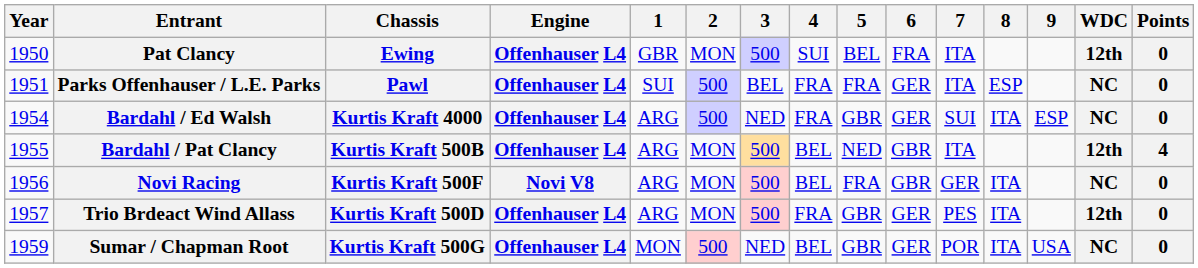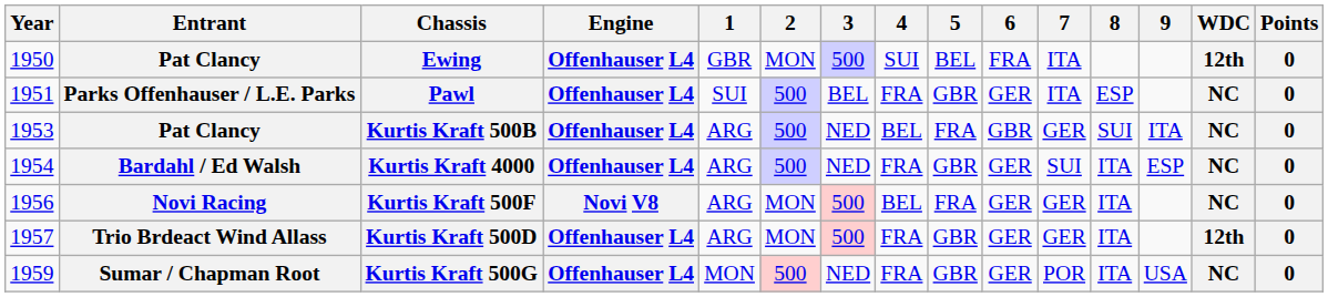 <table class="wikitable" style="text-align:center; font-size:90%">
 <tr>
 <th>Year</th>
 <th>Entrant</th>
 <th>Chassis</th>
 <th>Engine</th>
 <th>1</th>
 <th>2</th>
 <th>3</th>
 <th>4</th>
 <th>5</th>
 <th>6</th>
 <th>7</th>
 <th>8</th>
 <th>9</th>
 <th>WDC</th>
 <th>Points</th>
 </tr>
 <tr>
 <td><a href='#'>1950</a></td>
 <th>Pat Clancy</th>
 <th><a href='#'>Ewing</a></th>
 <th><a href='#'>Offenhauser</a> <a href='#'>L4</a></th>
 <td><a href='#'>GBR</a></td>
 <td><a href='#'>MON</a></td>
 <td style="background:#CFCFFF;"><a href='#'>500</a><br></td>
 <td><a href='#'>SUI</a></td>
 <td><a href='#'>BEL</a></td>
 <td><a href='#'>FRA</a></td>
 <td><a href='#'>ITA</a></td>
 <td></td>
 <td></td>
 <th>12th</th>
 <th>0</th>
 </tr>
 <tr>
 <td><a href='#'>1951</a></td>
 <th>Parks Offenhauser / L.E. Parks</th>
 <th><a href='#'>Pawl</a></th>
 <th><a href='#'>Offenhauser</a> <a href='#'>L4</a></th>
 <td><a href='#'>SUI</a></td>
 <td style="background:#CFCFFF;"><a href='#'>500</a><br></td>
 <td><a href='#'>BEL</a></td>
 <td><a href='#'>FRA</a></td>
-<td><a href='#'>FRA</a></td>
+<td><a href='#'>GBR</a></td>
 <td><a href='#'>GER</a></td>
 <td><a href='#'>ITA</a></td>
 <td><a href='#'>ESP</a></td>
 <td></td>
+<th>NC</th>
+<th>0</th>
+</tr>
+<tr>
+<td><a href='#'>1953</a></td>
+<th>Pat Clancy</th>
+<th><a href='#'>Kurtis Kraft</a> 500B</th>
+<th><a href='#'>Offenhauser</a> <a href='#'>L4</a></th>
+<td><a href='#'>ARG</a></td>
+<td style="background:#CFCFFF;"><a href='#'>500</a><br></td>
+<td><a href='#'>NED</a></td>
+<td><a href='#'>BEL</a></td>
+<td><a href='#'>FRA</a></td>
+<td><a href='#'>GBR</a></td>
+<td><a href='#'>GER</a></td>
+<td><a href='#'>SUI</a></td>
+<td><a href='#'>ITA</a></td>
 <th>NC</th>
 <th>0</th>
 </tr>
 <tr>
 <td><a href='#'>1954</a></td>
 <th><a href='#'>Bardahl</a> / Ed Walsh</th>
 <th><a href='#'>Kurtis Kraft</a> 4000</th>
 <th><a href='#'>Offenhauser</a> <a href='#'>L4</a></th>
 <td><a href='#'>ARG</a></td>
 <td style="background:#CFCFFF;"><a href='#'>500</a><br></td>
 <td><a href='#'>NED</a></td>
 <td><a href='#'>FRA</a></td>
 <td><a href='#'>GBR</a></td>
 <td><a href='#'>GER</a></td>
 <td><a href='#'>SUI</a></td>
 <td><a href='#'>ITA</a></td>
 <td><a href='#'>ESP</a></td>
 <th>NC</th>
 <th>0</th>
 </tr>
 <tr>
-<td><a href='#'>1955</a></td>
-<th><a href='#'>Bardahl</a> / Pat Clancy</th>
-<th><a href='#'>Kurtis Kraft</a> 500B</th>
-<th><a href='#'>Offenhauser</a> <a href='#'>L4</a></th>
-<td><a href='#'>ARG</a></td>
-<td><a href='#'>MON</a></td>
-<td style="background:#FFDF9F;"><a href='#'>500</a><br></td>
-<td><a href='#'>BEL</a></td>
-<td><a href='#'>NED</a></td>
-<td><a href='#'>GBR</a></td>
-<td><a href='#'>ITA</a></td>
-<td></td>
-<td></td>
-<th>12th</th>
-<th>4</th>
-</tr>
-<tr>
 <td><a href='#'>1956</a></td>
 <th><a href='#'>Novi Racing</a></th>
 <th><a href='#'>Kurtis Kraft</a> 500F</th>
 <th><a href='#'>Novi</a> <a href='#'>V8</a></th>
 <td><a href='#'>ARG</a></td>
 <td><a href='#'>MON</a></td>
 <td style="background:#FFCFCF;"><a href='#'>500</a><br></td>
 <td><a href='#'>BEL</a></td>
 <td><a href='#'>FRA</a></td>
-<td><a href='#'>GBR</a></td>
+<td><a href='#'>GER</a></td>
 <td><a href='#'>GER</a></td>
 <td><a href='#'>ITA</a></td>
 <td></td>
 <th>NC</th>
 <th>0</th>
 </tr>
 <tr>
 <td><a href='#'>1957</a></td>
 <th>Trio Brdeact Wind Allass</th>
 <th><a href='#'>Kurtis Kraft</a> 500D</th>
 <th><a href='#'>Offenhauser</a> <a href='#'>L4</a></th>
 <td><a href='#'>ARG</a></td>
 <td><a href='#'>MON</a></td>
 <td style="background:#FFCFCF;"><a href='#'>500</a><br></td>
 <td><a href='#'>FRA</a></td>
 <td><a href='#'>GBR</a></td>
 <td><a href='#'>GER</a></td>
-<td><a href='#'>PES</a></td>
+<td><a href='#'>GER</a></td>
 <td><a href='#'>ITA</a></td>
 <td></td>
 <th>12th</th>
 <th>0</th>
 </tr>
 <tr>
 <td><a href='#'>1959</a></td>
 <th>Sumar / Chapman Root</th>
 <th><a href='#'>Kurtis Kraft</a> 500G</th>
 <th><a href='#'>Offenhauser</a> <a href='#'>L4</a></th>
 <td><a href='#'>MON</a></td>
 <td style="background:#FFCFCF;"><a href='#'>500</a><br></td>
 <td><a href='#'>NED</a></td>
-<td><a href='#'>BEL</a></td>
+<td><a href='#'>FRA</a></td>
 <td><a href='#'>GBR</a></td>
 <td><a href='#'>GER</a></td>
 <td><a href='#'>POR</a></td>
 <td><a href='#'>ITA</a></td>
 <td><a href='#'>USA</a></td>
 <th>NC</th>
 <th>0</th>
 </tr>
 </table>
